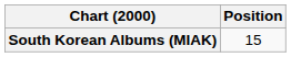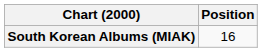 <table class="wikitable plainrowheaders">
 <tr>
 <th scope="col">Chart (2000)</th>
 <th scope="col">Position</th>
 </tr>
 <tr>
 <th scope="row">South Korean Albums (MIAK)</th>
-<td align="center">15</td>
+<td align="center">16</td>
 </tr>
 </table>
